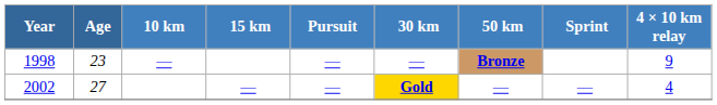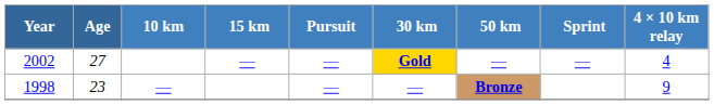 <table class="wikitable" style="font-size:95%; text-align:center; border:grey solid 1px; border-collapse:collapse; background:#ffffff;">
 <tr>
 <th style="background-color:#369; color:white; width:60px;"> Year </th>
 <th style="background-color:#369; color:white; width:40px;"> Age </th>
 <th style="background-color:#4180be; color:white; width:75px;"> 10 km </th>
 <th style="background-color:#4180be; color:white; width:75px;"> 15 km</th>
 <th style="background-color:#4180be; color:white; width:75px;"> Pursuit </th>
 <th style="background-color:#4180be; color:white; width:75px;"> 30 km</th>
 <th style="background-color:#4180be; color:white; width:75px;"> 50 km</th>
 <th style="background-color:#4180be; color:white; width:75px;"> Sprint</th>
 <th style="background-color:#4180be; color:white; width:75px;"> 4 × 10 km <br> relay </th>
 </tr>
 <tr>
+<td><a href='#'>2002</a></td>
+<td><em>27</em></td>
+<td></td>
+<td><a href='#'>—</a></td>
+<td><a href='#'>—</a></td>
+<td style="background:gold;"><a href='#'><strong>Gold</strong></a></td>
+<td><a href='#'>—</a></td>
+<td><a href='#'>—</a></td>
+<td><a href='#'>4</a></td>
+</tr>
+<tr>
 <td><a href='#'>1998</a></td>
 <td><em>23</em></td>
 <td><a href='#'>—</a></td>
 <td></td>
 <td><a href='#'>—</a></td>
 <td><a href='#'>—</a></td>
 <td bgcolor="cc9966"><a href='#'><strong>Bronze</strong></a></td>
 <td></td>
 <td><a href='#'>9</a></td>
 </tr>
 <tr>
-<td><a href='#'>2002</a></td>
-<td><em>27</em></td>
-<td></td>
-<td><a href='#'>—</a></td>
-<td><a href='#'>—</a></td>
-<td style="background:gold;"><a href='#'><strong>Gold</strong></a></td>
-<td><a href='#'>—</a></td>
-<td><a href='#'>—</a></td>
-<td><a href='#'>4</a></td>
-</tr>
-<tr>
 </tr>
 </table>
